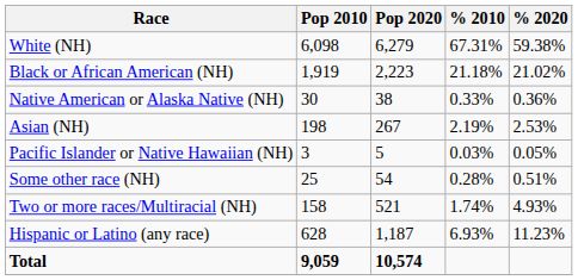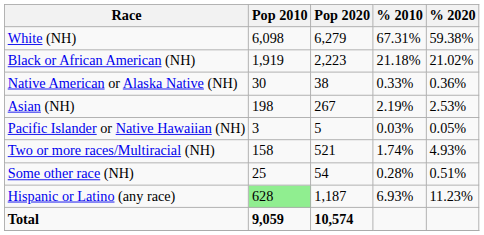 <table class="wikitable">
 <tr>
 <th>Race</th>
 <th>Pop 2010</th>
 <th>Pop 2020</th>
 <th>% 2010</th>
 <th>% 2020</th>
 </tr>
 <tr>
 <td><a href='#'>White</a> (NH)</td>
 <td>6,098</td>
 <td>6,279</td>
 <td>67.31%</td>
 <td>59.38%</td>
 </tr>
 <tr>
 <td><a href='#'>Black or African American</a> (NH)</td>
 <td>1,919</td>
 <td>2,223</td>
 <td>21.18%</td>
 <td>21.02%</td>
 </tr>
 <tr>
 <td><a href='#'>Native American</a> or <a href='#'>Alaska Native</a> (NH)</td>
 <td>30</td>
 <td>38</td>
 <td>0.33%</td>
 <td>0.36%</td>
 </tr>
 <tr>
 <td><a href='#'>Asian</a> (NH)</td>
 <td>198</td>
 <td>267</td>
 <td>2.19%</td>
 <td>2.53%</td>
 </tr>
 <tr>
 <td><a href='#'>Pacific Islander</a> or <a href='#'>Native Hawaiian</a> (NH)</td>
 <td>3</td>
 <td>5</td>
 <td>0.03%</td>
 <td>0.05%</td>
 </tr>
 <tr>
+<td><a href='#'>Two or more races/Multiracial</a> (NH)</td>
+<td>158</td>
+<td>521</td>
+<td>1.74%</td>
+<td>4.93%</td>
+</tr>
+<tr>
 <td><a href='#'>Some other race</a> (NH)</td>
 <td>25</td>
 <td>54</td>
 <td>0.28%</td>
 <td>0.51%</td>
 </tr>
 <tr>
-<td><a href='#'>Two or more races/Multiracial</a> (NH)</td>
-<td>158</td>
-<td>521</td>
-<td>1.74%</td>
-<td>4.93%</td>
-</tr>
-<tr>
 <td><a href='#'>Hispanic or Latino</a> (any race)</td>
-<td>628</td>
+<td style="background: lightgreen;">628</td>
 <td>1,187</td>
 <td>6.93%</td>
 <td>11.23%</td>
 </tr>
 <tr>
 <td><strong>Total</strong></td>
 <td><strong>9,059</strong></td>
 <td><strong>10,574</strong></td>
 <td></td>
 <td></td>
 </tr>
 <tr>
 </tr>
 </table>
